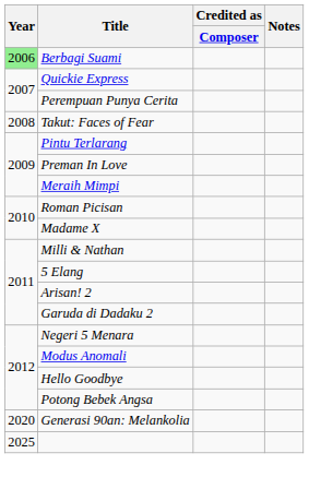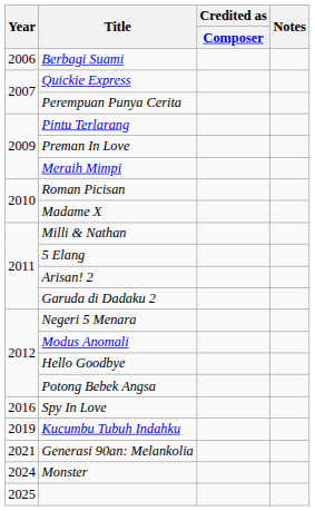 <table class="wikitable plainrowheaders sortable" width="">
 <tr>
 <th rowspan="2" scope="col">Year</th>
 <th rowspan="2" scope="col">Title</th>
 <th scope="col">Credited as</th>
 <th rowspan="2" class="unsortable" scope="col">Notes</th>
 </tr>
 <tr>
 <th><a href='#'>Composer</a></th>
 </tr>
 <tr>
-<td style="background: lightgreen;">2006</td>
+<td>2006</td>
 <td><em><a href='#'>Berbagi Suami</a></em></td>
 <td></td>
 <td></td>
 </tr>
 <tr>
 <td rowspan="2">2007</td>
 <td><em><a href='#'>Quickie Express</a></em></td>
 <td></td>
 <td></td>
 </tr>
 <tr>
 <td><em>Perempuan Punya Cerita</em></td>
-<td></td>
-<td></td>
-</tr>
-<tr>
-<td>2008</td>
-<td><em>Takut: Faces of Fear</em></td>
 <td></td>
 <td></td>
 </tr>
 <tr>
 <td rowspan="3">2009</td>
 <td><em><a href='#'>Pintu Terlarang</a></em></td>
 <td></td>
 <td></td>
 </tr>
 <tr>
 <td><em>Preman In Love</em></td>
 <td></td>
 <td></td>
 </tr>
 <tr>
 <td><em><a href='#'>Meraih Mimpi</a></em></td>
 <td></td>
 <td></td>
 </tr>
 <tr>
 <td rowspan="2">2010</td>
 <td><em>Roman Picisan</em></td>
 <td></td>
 <td></td>
 </tr>
 <tr>
 <td><em>Madame X</em></td>
 <td></td>
 <td></td>
 </tr>
 <tr>
 <td rowspan="4">2011</td>
 <td><em>Milli &amp; Nathan</em></td>
 <td></td>
 <td></td>
 </tr>
 <tr>
 <td><em>5 Elang</em></td>
 <td></td>
 <td></td>
 </tr>
 <tr>
 <td><em>Arisan! 2</em></td>
 <td></td>
 <td></td>
 </tr>
 <tr>
 <td><em>Garuda di Dadaku 2</em></td>
 <td></td>
 <td></td>
 </tr>
 <tr>
 <td rowspan="4">2012</td>
 <td><em>Negeri 5 Menara</em></td>
 <td></td>
 <td></td>
 </tr>
 <tr>
 <td><em><a href='#'>Modus Anomali</a></em></td>
 <td></td>
 <td></td>
 </tr>
 <tr>
 <td><em>Hello Goodbye</em></td>
 <td></td>
 <td></td>
 </tr>
 <tr>
 <td><em>Potong Bebek Angsa</em></td>
 <td></td>
 <td></td>
 </tr>
 <tr>
-<td>2020</td>
+<td>2016</td>
+<td><em>Spy In Love</em></td>
+<td></td>
+<td></td>
+</tr>
+<tr>
+<td>2019</td>
+<td><em><a href='#'>Kucumbu Tubuh Indahku</a></em></td>
+<td></td>
+<td></td>
+</tr>
+<tr>
+<td>2021</td>
 <td><em>Generasi 90an: Melankolia</em></td>
+<td></td>
+<td></td>
+</tr>
+<tr>
+<td>2024</td>
+<td><em>Monster</em></td>
 <td></td>
 <td></td>
 </tr>
 <tr>
 <td>2025</td>
 <td></td>
 <td></td>
 <td></td>
 </tr>
 </table>
